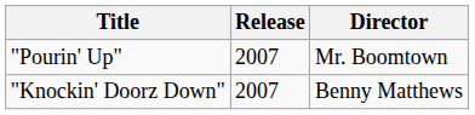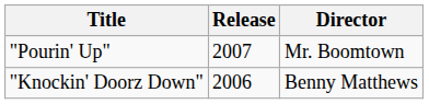 <table class="wikitable">
 <tr>
 <th>Title</th>
 <th>Release</th>
 <th>Director</th>
 </tr>
 <tr>
 <td>"Pourin' Up"</td>
 <td>2007</td>
 <td>Mr. Boomtown</td>
 </tr>
 <tr>
 <td>"Knockin' Doorz Down"</td>
-<td>2007</td>
+<td>2006</td>
 <td>Benny Matthews</td>
 </tr>
 </table>
